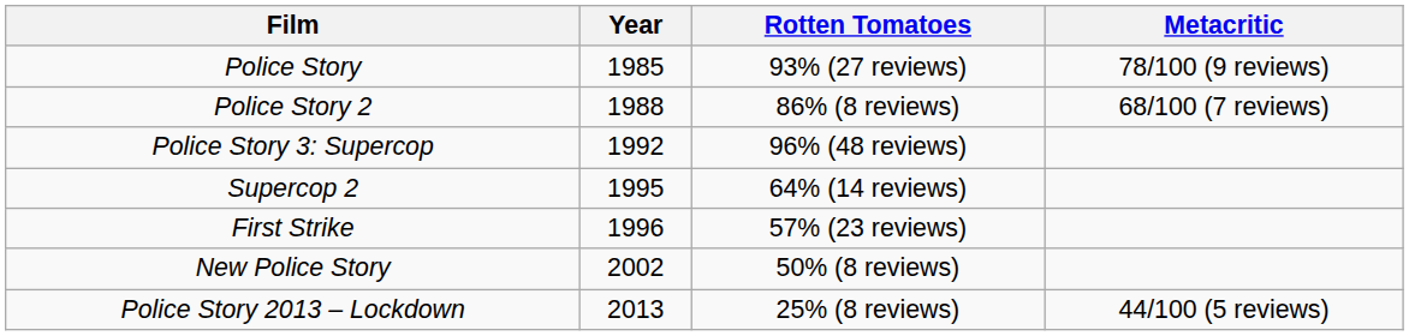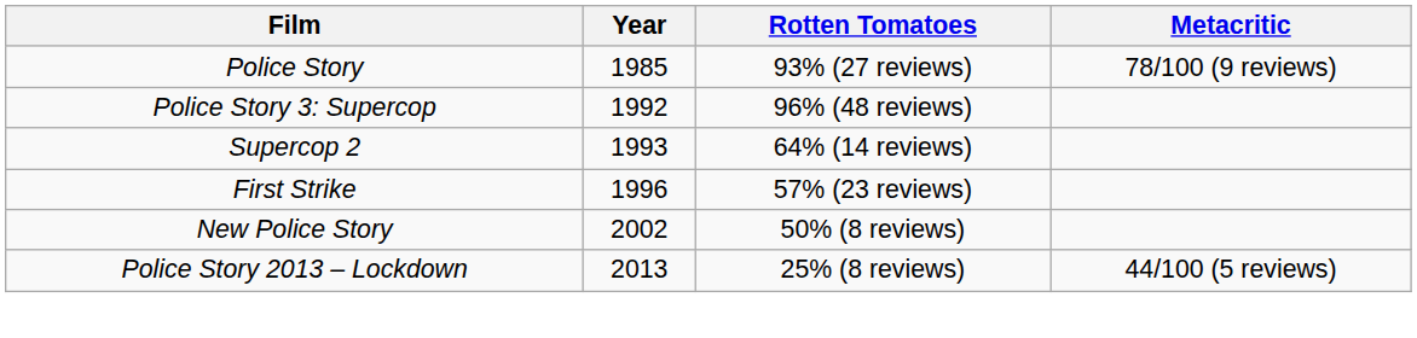 <table class="wikitable sortable" border="1" style="width:99%; text-align:center;">
 <tr>
 <th>Film</th>
 <th>Year</th>
 <th><a href='#'>Rotten Tomatoes</a></th>
 <th><a href='#'>Metacritic</a></th>
 </tr>
 <tr>
 <td><em>Police Story </em></td>
 <td>1985</td>
 <td>93% (27 reviews)</td>
 <td>78/100 (9 reviews)</td>
 </tr>
 <tr>
-<td><em>Police Story 2</em></td>
-<td>1988</td>
-<td>86% (8 reviews)</td>
-<td>68/100 (7 reviews)</td>
-</tr>
-<tr>
 <td><em>Police Story 3: Supercop</em></td>
 <td>1992</td>
 <td>96% (48 reviews)</td>
 <td></td>
 </tr>
 <tr>
 <td><em>Supercop 2</em></td>
-<td>1995</td>
+<td>1993</td>
 <td>64% (14 reviews)</td>
 <td></td>
 </tr>
 <tr>
 <td><em>First Strike</em></td>
 <td>1996</td>
 <td>57% (23 reviews)</td>
 <td></td>
 </tr>
 <tr>
 <td><em>New Police Story</em></td>
 <td>2002</td>
 <td>50% (8 reviews)</td>
 <td></td>
 </tr>
 <tr>
 <td><em>Police Story 2013 – Lockdown</em></td>
 <td>2013</td>
 <td>25% (8 reviews)</td>
 <td>44/100 (5 reviews)</td>
 </tr>
 </table>
